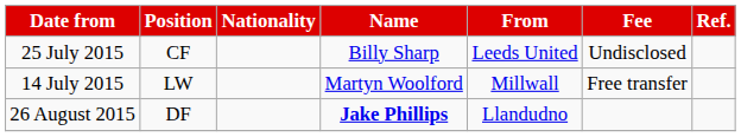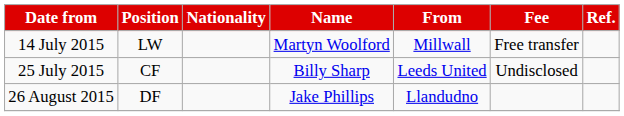 <table class="wikitable" style="text-align:center;">
 <tr>
 <th style="background:#DD0000; color:white;">Date from</th>
 <th style="background:#DD0000; color:white;">Position</th>
 <th style="background:#DD0000; color:white;">Nationality</th>
 <th style="background:#DD0000; color:white;">Name</th>
 <th style="background:#DD0000; color:white;">From</th>
 <th style="background:#DD0000; color:white;">Fee</th>
 <th style="background:#DD0000; color:white;">Ref.</th>
 </tr>
 <tr>
+<td>14 July 2015</td>
+<td>LW</td>
+<td></td>
+<td><a href='#'>Martyn Woolford</a></td>
+<td><a href='#'>Millwall</a></td>
+<td>Free transfer</td>
+<td></td>
+</tr>
+<tr>
 <td>25 July 2015</td>
 <td>CF</td>
 <td></td>
 <td><a href='#'>Billy Sharp</a></td>
 <td><a href='#'>Leeds United</a></td>
 <td>Undisclosed</td>
 <td></td>
 </tr>
 <tr>
-<td>14 July 2015</td>
-<td>LW</td>
-<td></td>
-<td><a href='#'>Martyn Woolford</a></td>
-<td><a href='#'>Millwall</a></td>
-<td>Free transfer</td>
-<td></td>
-</tr>
-<tr>
 <td>26 August 2015</td>
 <td>DF</td>
 <td></td>
-<td><strong><a href='#'>Jake Phillips</a></strong></td>
+<td><a href='#'>Jake Phillips</a></td>
 <td><a href='#'>Llandudno</a></td>
 <td></td>
 <td></td>
 </tr>
 <tr>
 </tr>
 </table>
